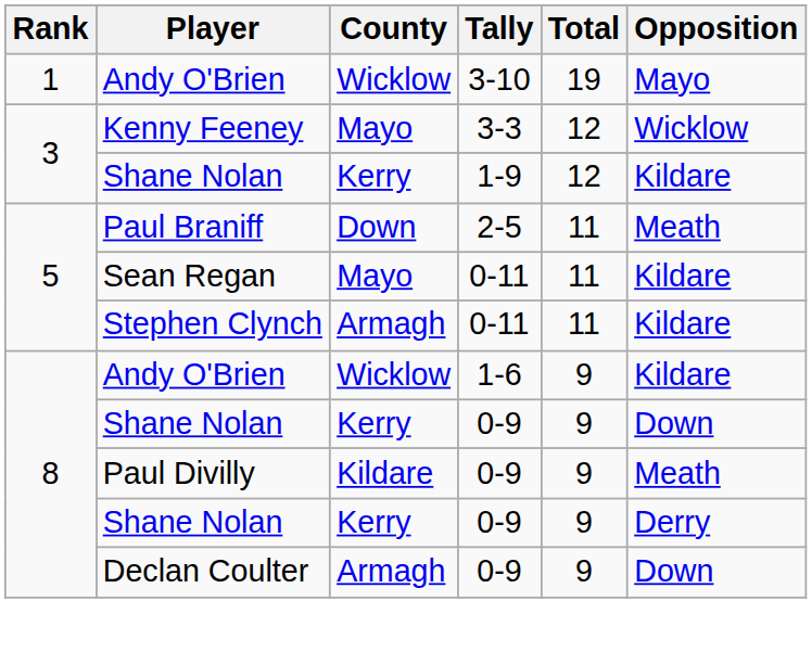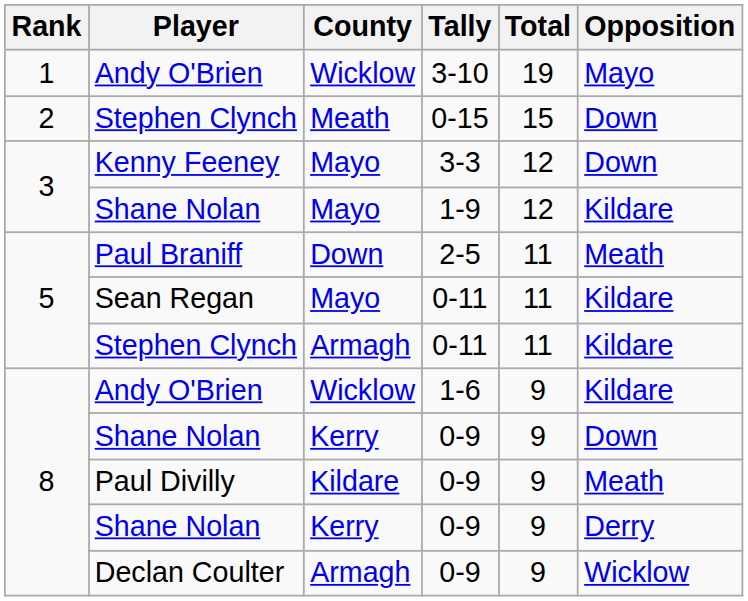 <table class="wikitable">
 <tr>
 <th>Rank</th>
 <th>Player</th>
 <th>County</th>
 <th>Tally</th>
 <th>Total</th>
 <th>Opposition</th>
 </tr>
 <tr>
 <td rowspan="1" style="text-align:center;">1</td>
 <td><a href='#'>Andy O'Brien</a></td>
 <td><a href='#'>Wicklow</a></td>
 <td align=center>3-10</td>
 <td align=center>19</td>
 <td><a href='#'>Mayo</a></td>
 </tr>
 <tr>
+<td rowspan="1" style="text-align:center;">2</td>
+<td><a href='#'>Stephen Clynch</a></td>
+<td><a href='#'>Meath</a></td>
+<td align=center>0-15</td>
+<td align=center>15</td>
+<td><a href='#'>Down</a></td>
+</tr>
+<tr>
 <td rowspan="2" style="text-align:center;">3</td>
 <td><a href='#'>Kenny Feeney</a></td>
 <td><a href='#'>Mayo</a></td>
 <td align=center>3-3</td>
 <td align=center>12</td>
-<td><a href='#'>Wicklow</a></td>
+<td><a href='#'>Down</a></td>
 </tr>
 <tr>
 <td><a href='#'>Shane Nolan</a></td>
-<td><a href='#'>Kerry</a></td>
+<td><a href='#'>Mayo</a></td>
 <td align=center>1-9</td>
 <td align=center>12</td>
 <td><a href='#'>Kildare</a></td>
 </tr>
 <tr>
 <td rowspan="3" style="text-align:center;">5</td>
 <td><a href='#'>Paul Braniff</a></td>
 <td><a href='#'>Down</a></td>
 <td align=center>2-5</td>
 <td align=center>11</td>
 <td><a href='#'>Meath</a></td>
 </tr>
 <tr>
 <td>Sean Regan</td>
 <td><a href='#'>Mayo</a></td>
 <td align=center>0-11</td>
 <td align=center>11</td>
 <td><a href='#'>Kildare</a></td>
 </tr>
 <tr>
 <td><a href='#'>Stephen Clynch</a></td>
 <td><a href='#'>Armagh</a></td>
 <td align=center>0-11</td>
 <td align=center>11</td>
 <td><a href='#'>Kildare</a></td>
 </tr>
 <tr>
 <td rowspan="5" style="text-align:center;">8</td>
 <td><a href='#'>Andy O'Brien</a></td>
 <td><a href='#'>Wicklow</a></td>
 <td align=center>1-6</td>
 <td align=center>9</td>
 <td><a href='#'>Kildare</a></td>
 </tr>
 <tr>
 <td><a href='#'>Shane Nolan</a></td>
 <td><a href='#'>Kerry</a></td>
 <td align=center>0-9</td>
 <td align=center>9</td>
 <td><a href='#'>Down</a></td>
 </tr>
 <tr>
 <td>Paul Divilly</td>
 <td><a href='#'>Kildare</a></td>
 <td align=center>0-9</td>
 <td align=center>9</td>
 <td><a href='#'>Meath</a></td>
 </tr>
 <tr>
 <td><a href='#'>Shane Nolan</a></td>
 <td><a href='#'>Kerry</a></td>
 <td align=center>0-9</td>
 <td align=center>9</td>
 <td><a href='#'>Derry</a></td>
 </tr>
 <tr>
 <td>Declan Coulter</td>
 <td><a href='#'>Armagh</a></td>
 <td align=center>0-9</td>
 <td align=center>9</td>
-<td><a href='#'>Down</a></td>
+<td><a href='#'>Wicklow</a></td>
 </tr>
 </table>
